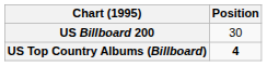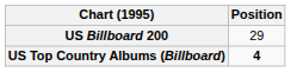 <table class="wikitable sortable plainrowheaders" style="text-align:center">
 <tr>
 <th scope="col">Chart (1995)</th>
 <th scope="col">Position</th>
 </tr>
 <tr>
 <th scope="row">US <em>Billboard</em> 200</th>
-<td>30</td>
+<td>29</td>
 </tr>
 <tr>
 <th scope="row">US Top Country Albums (<em>Billboard</em>)</th>
 <td><strong>4</strong></td>
 </tr>
 </table>
